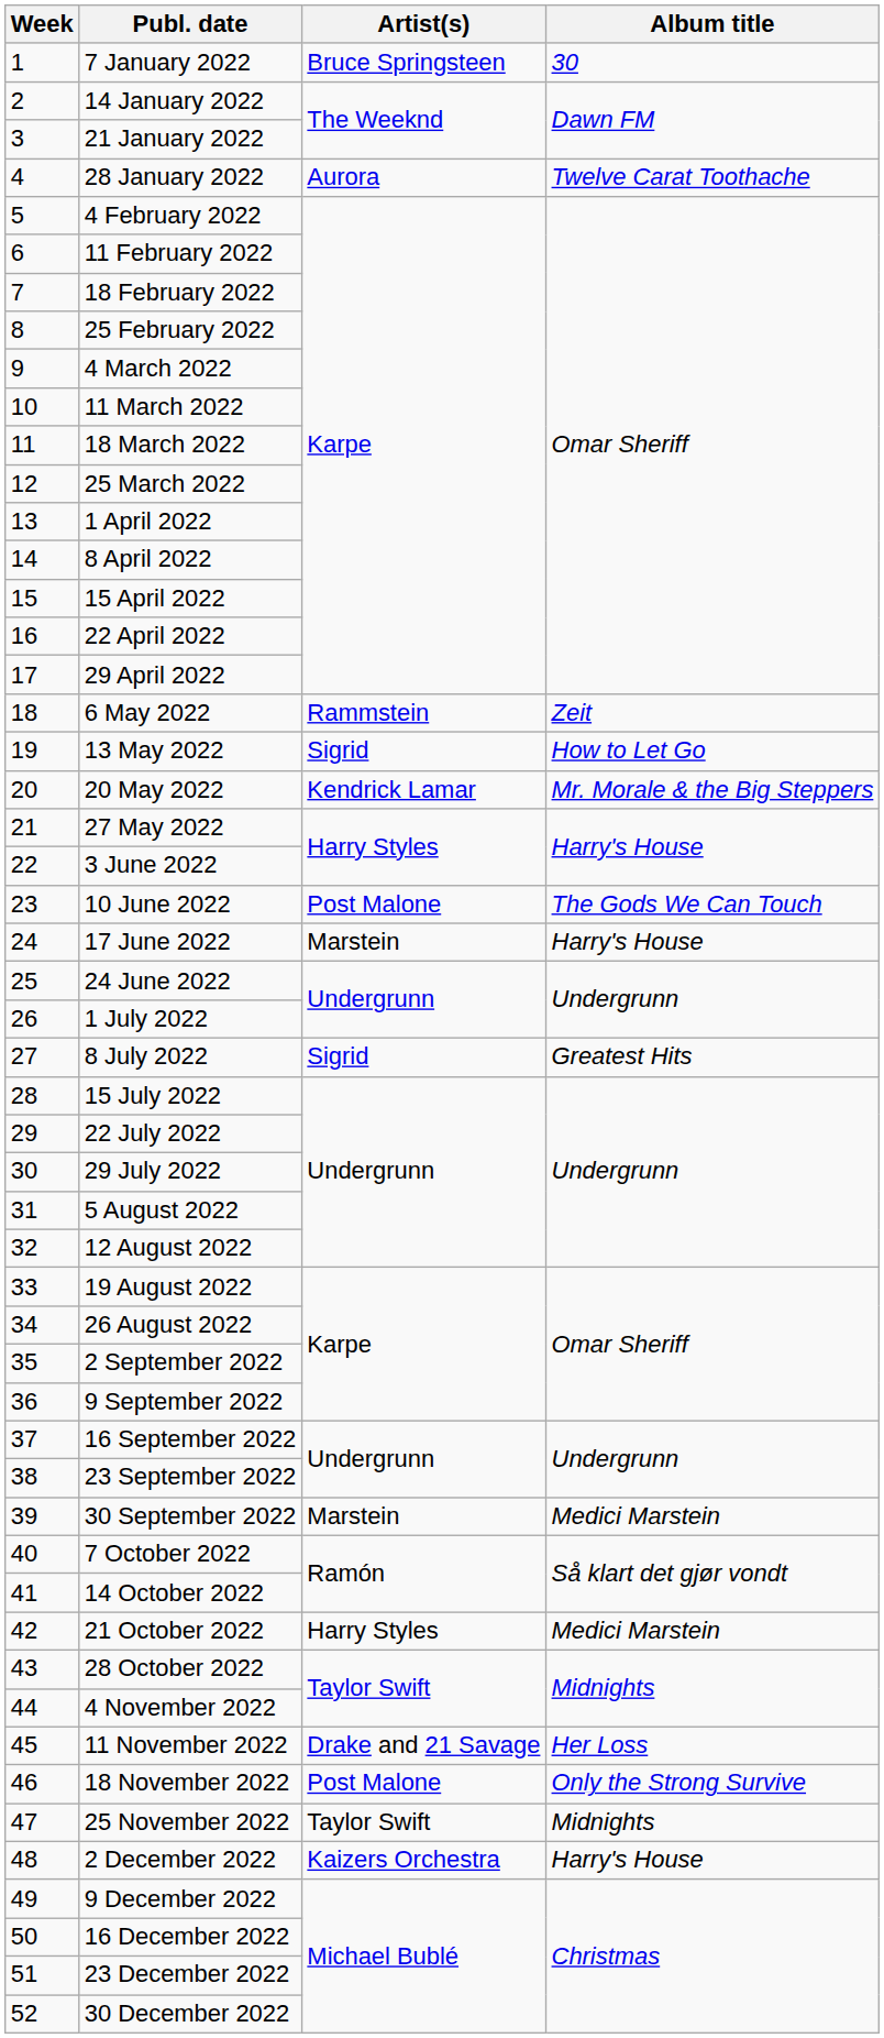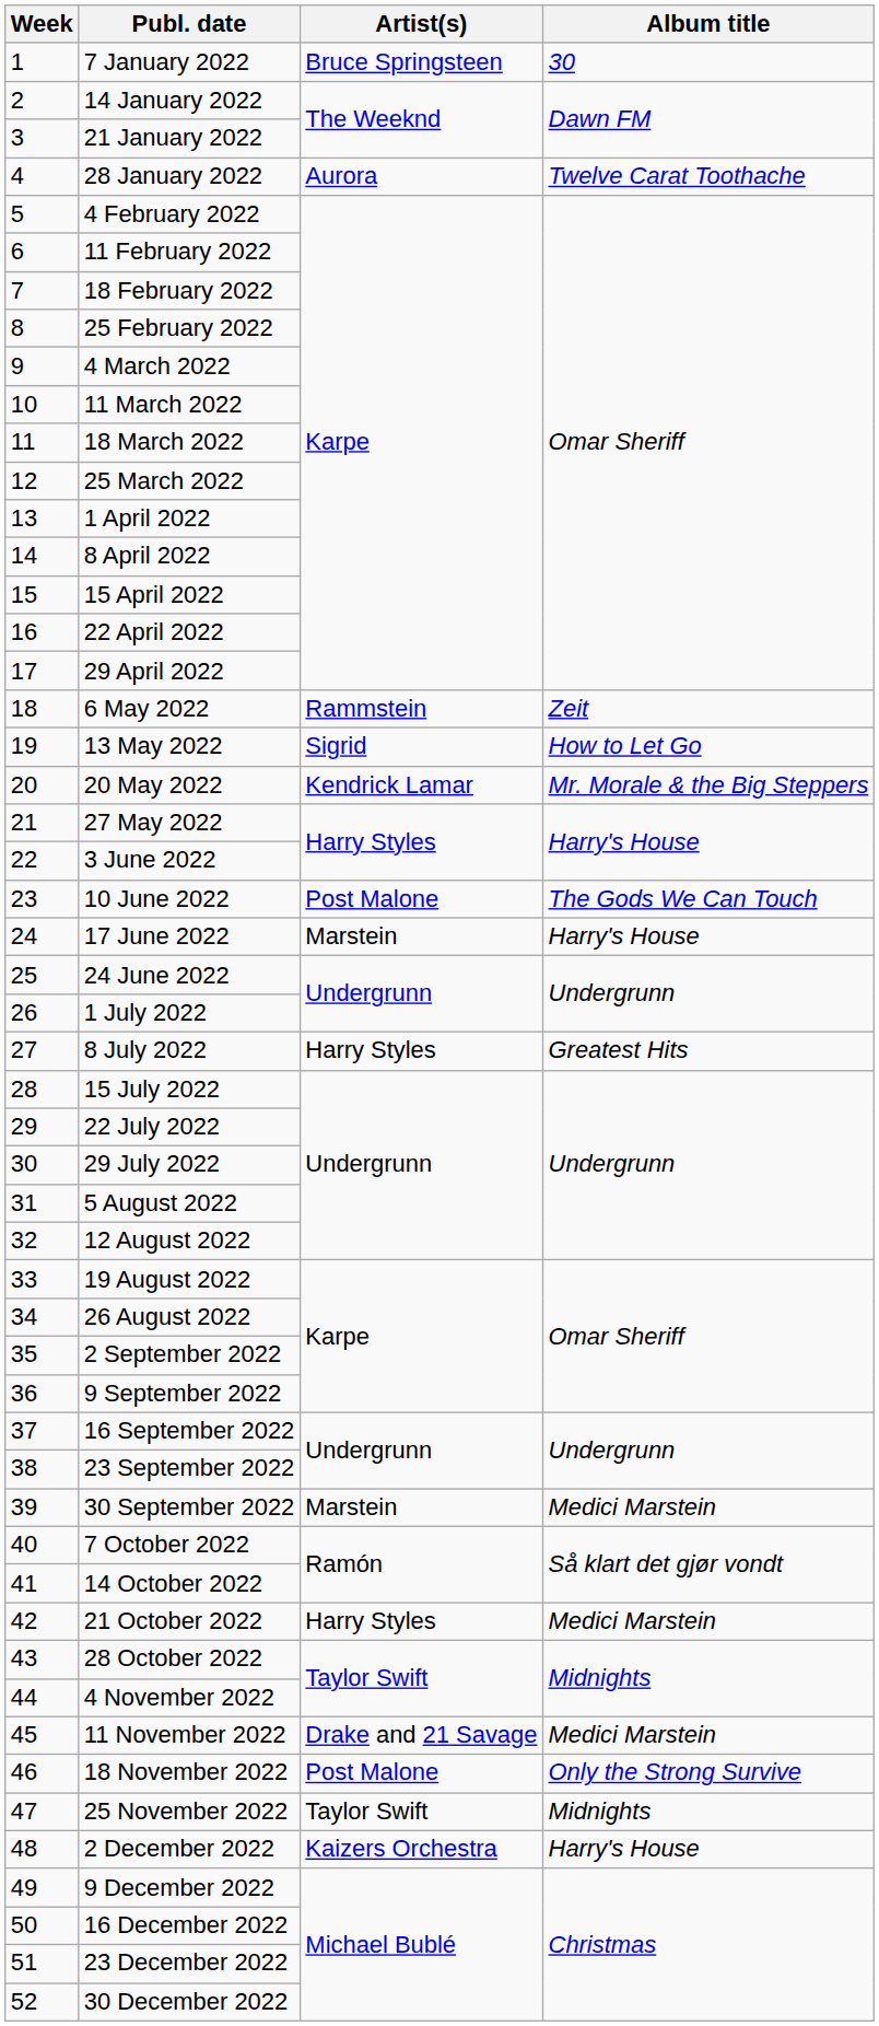 <table class="wikitable">
 <tr>
 <th>Week</th>
 <th>Publ. date</th>
 <th>Artist(s)</th>
 <th>Album title</th>
 </tr>
 <tr>
 <td>1</td>
 <td>7 January 2022</td>
 <td><a href='#'>Bruce Springsteen</a></td>
 <td><em><a href='#'>30</a></em></td>
 </tr>
 <tr>
 <td>2</td>
 <td>14 January 2022</td>
 <td rowspan="2"><a href='#'>The Weeknd</a></td>
 <td rowspan="2"><em><a href='#'>Dawn FM</a></em></td>
 </tr>
 <tr>
 <td>3</td>
 <td>21 January 2022</td>
 </tr>
 <tr>
 <td>4</td>
 <td>28 January 2022</td>
 <td><a href='#'>Aurora</a></td>
 <td><em><a href='#'>Twelve Carat Toothache</a></em></td>
 </tr>
 <tr>
 <td>5</td>
 <td>4 February 2022</td>
 <td rowspan="13"><a href='#'>Karpe</a></td>
 <td rowspan="13"><em>Omar Sheriff</em></td>
 </tr>
 <tr>
 <td>6</td>
 <td>11 February 2022</td>
 </tr>
 <tr>
 <td>7</td>
 <td>18 February 2022</td>
 </tr>
 <tr>
 <td>8</td>
 <td>25 February 2022</td>
 </tr>
 <tr>
 <td>9</td>
 <td>4 March 2022</td>
 </tr>
 <tr>
 <td>10</td>
 <td>11 March 2022</td>
 </tr>
 <tr>
 <td>11</td>
 <td>18 March 2022</td>
 </tr>
 <tr>
 <td>12</td>
 <td>25 March 2022</td>
 </tr>
 <tr>
 <td>13</td>
 <td>1 April 2022</td>
 </tr>
 <tr>
 <td>14</td>
 <td>8 April 2022</td>
 </tr>
 <tr>
 <td>15</td>
 <td>15 April 2022</td>
 </tr>
 <tr>
 <td>16</td>
 <td>22 April 2022</td>
 </tr>
 <tr>
 <td>17</td>
 <td>29 April 2022</td>
 </tr>
 <tr>
 <td>18</td>
 <td>6 May 2022</td>
 <td><a href='#'>Rammstein</a></td>
 <td><em><a href='#'>Zeit</a></em></td>
 </tr>
 <tr>
 <td>19</td>
 <td>13 May 2022</td>
 <td><a href='#'>Sigrid</a></td>
 <td><em><a href='#'>How to Let Go</a></em></td>
 </tr>
 <tr>
 <td>20</td>
 <td>20 May 2022</td>
 <td><a href='#'>Kendrick Lamar</a></td>
 <td><em><a href='#'>Mr. Morale & the Big Steppers</a></em></td>
 </tr>
 <tr>
 <td>21</td>
 <td>27 May 2022</td>
 <td rowspan="2"><a href='#'>Harry Styles</a></td>
 <td rowspan="2"><em><a href='#'>Harry's House</a></em></td>
 </tr>
 <tr>
 <td>22</td>
 <td>3 June 2022</td>
 </tr>
 <tr>
 <td>23</td>
 <td>10 June 2022</td>
 <td><a href='#'>Post Malone</a></td>
 <td><em><a href='#'>The Gods We Can Touch</a></em></td>
 </tr>
 <tr>
 <td>24</td>
 <td>17 June 2022</td>
 <td>Marstein</td>
 <td><em>Harry's House</em></td>
 </tr>
 <tr>
 <td>25</td>
 <td>24 June 2022</td>
 <td rowspan="2"><a href='#'>Undergrunn</a></td>
 <td rowspan="2"><em>Undergrunn</em></td>
 </tr>
 <tr>
 <td>26</td>
 <td>1 July 2022</td>
 </tr>
 <tr>
 <td>27</td>
 <td>8 July 2022</td>
-<td><a href='#'>Sigrid</a></td>
+<td>Harry Styles</td>
 <td><em>Greatest Hits</em></td>
 </tr>
 <tr>
 <td>28</td>
 <td>15 July 2022</td>
 <td rowspan="5">Undergrunn</td>
 <td rowspan="5"><em>Undergrunn</em></td>
 </tr>
 <tr>
 <td>29</td>
 <td>22 July 2022</td>
 </tr>
 <tr>
 <td>30</td>
 <td>29 July 2022</td>
 </tr>
 <tr>
 <td>31</td>
 <td>5 August 2022</td>
 </tr>
 <tr>
 <td>32</td>
 <td>12 August 2022</td>
 </tr>
 <tr>
 <td>33</td>
 <td>19 August 2022</td>
 <td rowspan="4">Karpe</td>
 <td rowspan="4"><em>Omar Sheriff</em></td>
 </tr>
 <tr>
 <td>34</td>
 <td>26 August 2022</td>
 </tr>
 <tr>
 <td>35</td>
 <td>2 September 2022</td>
 </tr>
 <tr>
 <td>36</td>
 <td>9 September 2022</td>
 </tr>
 <tr>
 <td>37</td>
 <td>16 September 2022</td>
 <td rowspan="2">Undergrunn</td>
 <td rowspan="2"><em>Undergrunn</em></td>
 </tr>
 <tr>
 <td>38</td>
 <td>23 September 2022</td>
 </tr>
 <tr>
 <td>39</td>
 <td>30 September 2022</td>
 <td>Marstein</td>
 <td><em>Medici Marstein</em></td>
 </tr>
 <tr>
 <td>40</td>
 <td>7 October 2022</td>
 <td rowspan="2">Ramón</td>
 <td rowspan="2"><em>Så klart det gjør vondt</em></td>
 </tr>
 <tr>
 <td>41</td>
 <td>14 October 2022</td>
 </tr>
 <tr>
 <td>42</td>
 <td>21 October 2022</td>
 <td>Harry Styles</td>
 <td><em>Medici Marstein</em></td>
 </tr>
 <tr>
 <td>43</td>
 <td>28 October 2022</td>
 <td rowspan="2"><a href='#'>Taylor Swift</a></td>
 <td rowspan="2"><em><a href='#'>Midnights</a></em></td>
 </tr>
 <tr>
 <td>44</td>
 <td>4 November 2022</td>
 </tr>
 <tr>
 <td>45</td>
 <td>11 November 2022</td>
 <td><a href='#'>Drake</a> and <a href='#'>21 Savage</a></td>
-<td><em><a href='#'>Her Loss</a></em></td>
+<td><em>Medici Marstein</em></td>
 </tr>
 <tr>
 <td>46</td>
 <td>18 November 2022</td>
 <td><a href='#'>Post Malone</a></td>
 <td><em><a href='#'>Only the Strong Survive</a></em></td>
 </tr>
 <tr>
 <td>47</td>
 <td>25 November 2022</td>
 <td>Taylor Swift</td>
 <td><em>Midnights</em></td>
 </tr>
 <tr>
 <td>48</td>
 <td>2 December 2022</td>
 <td><a href='#'>Kaizers Orchestra</a></td>
 <td><em>Harry's House</em></td>
 </tr>
 <tr>
 <td>49</td>
 <td>9 December 2022</td>
 <td rowspan="4"><a href='#'>Michael Bublé</a></td>
 <td rowspan="4"><em><a href='#'>Christmas</a></em></td>
 </tr>
 <tr>
 <td>50</td>
 <td>16 December 2022</td>
 </tr>
 <tr>
 <td>51</td>
 <td>23 December 2022</td>
 </tr>
 <tr>
 <td>52</td>
 <td>30 December 2022</td>
 </tr>
 </table>
